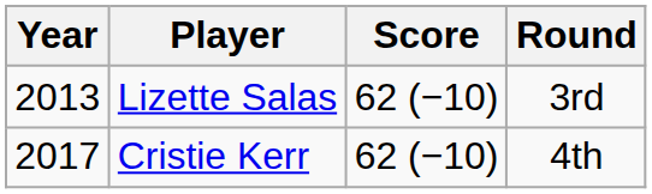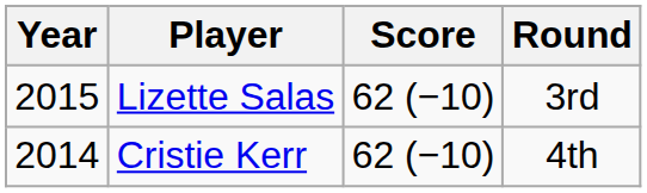 <table class="wikitable">
 <tr>
 <th>Year</th>
 <th>Player</th>
 <th>Score</th>
 <th>Round</th>
 </tr>
 <tr>
-<td>2013</td>
+<td>2015</td>
 <td><a href='#'>Lizette Salas</a></td>
 <td>62 (−10)</td>
 <td align=center>3rd</td>
 </tr>
 <tr>
-<td>2017</td>
+<td>2014</td>
 <td><a href='#'>Cristie Kerr</a></td>
 <td>62 (−10)</td>
 <td align=center>4th</td>
 </tr>
 </table>
